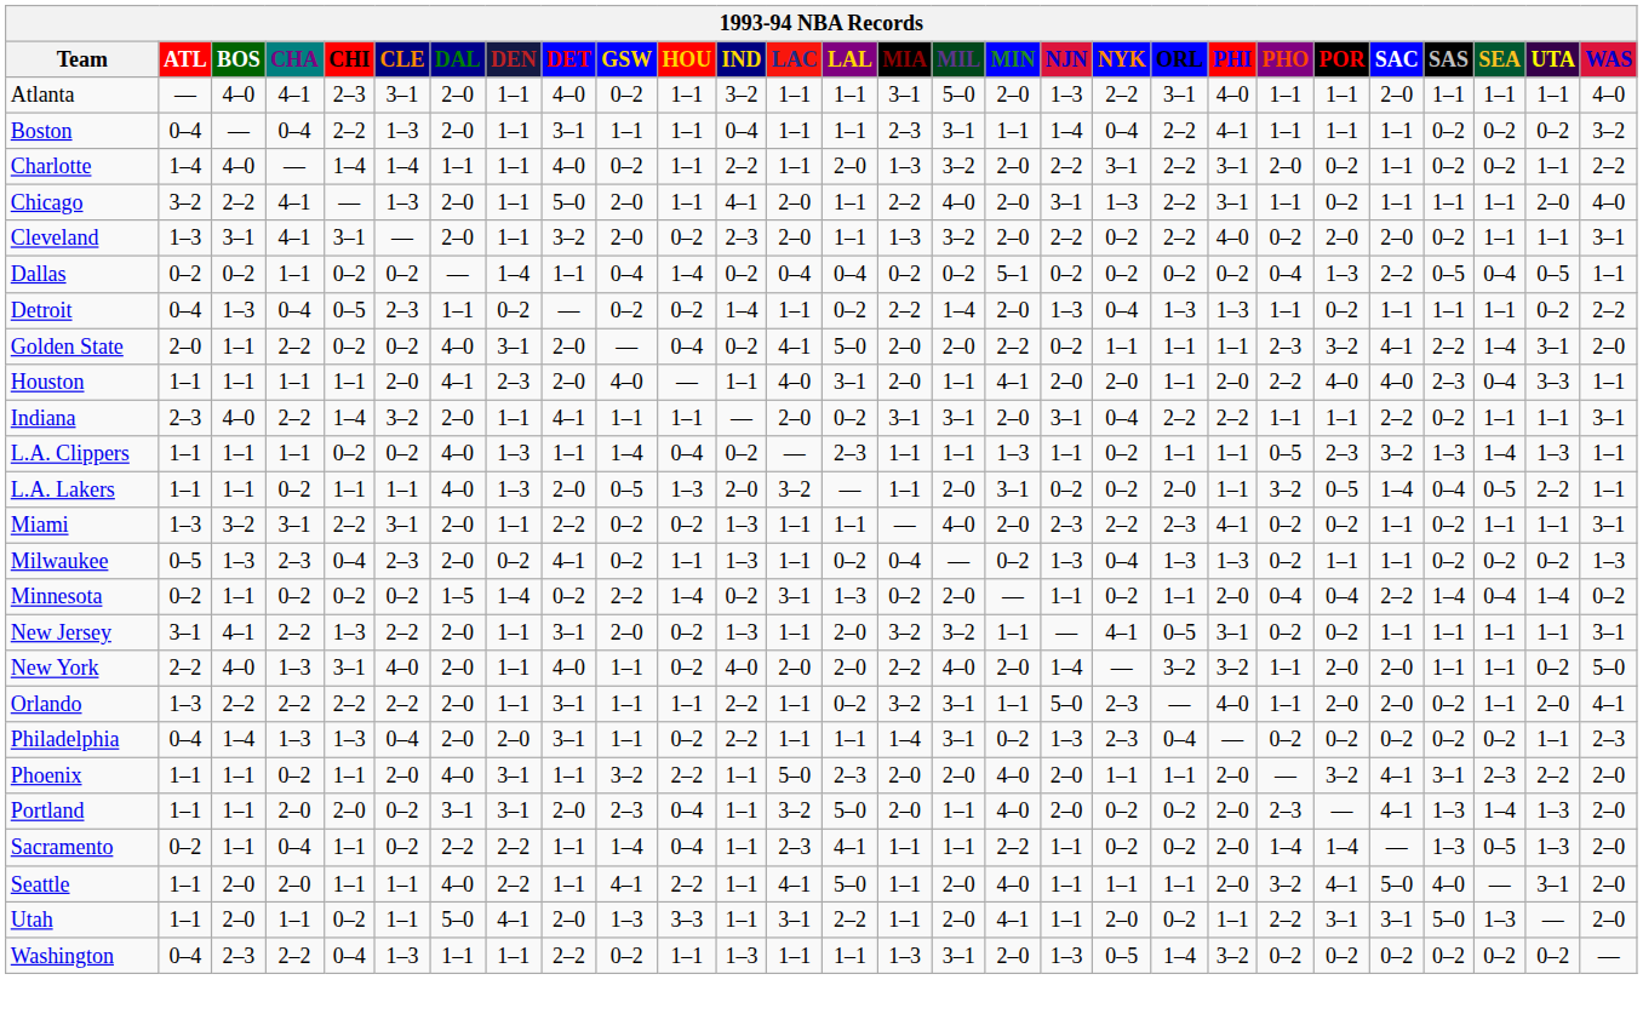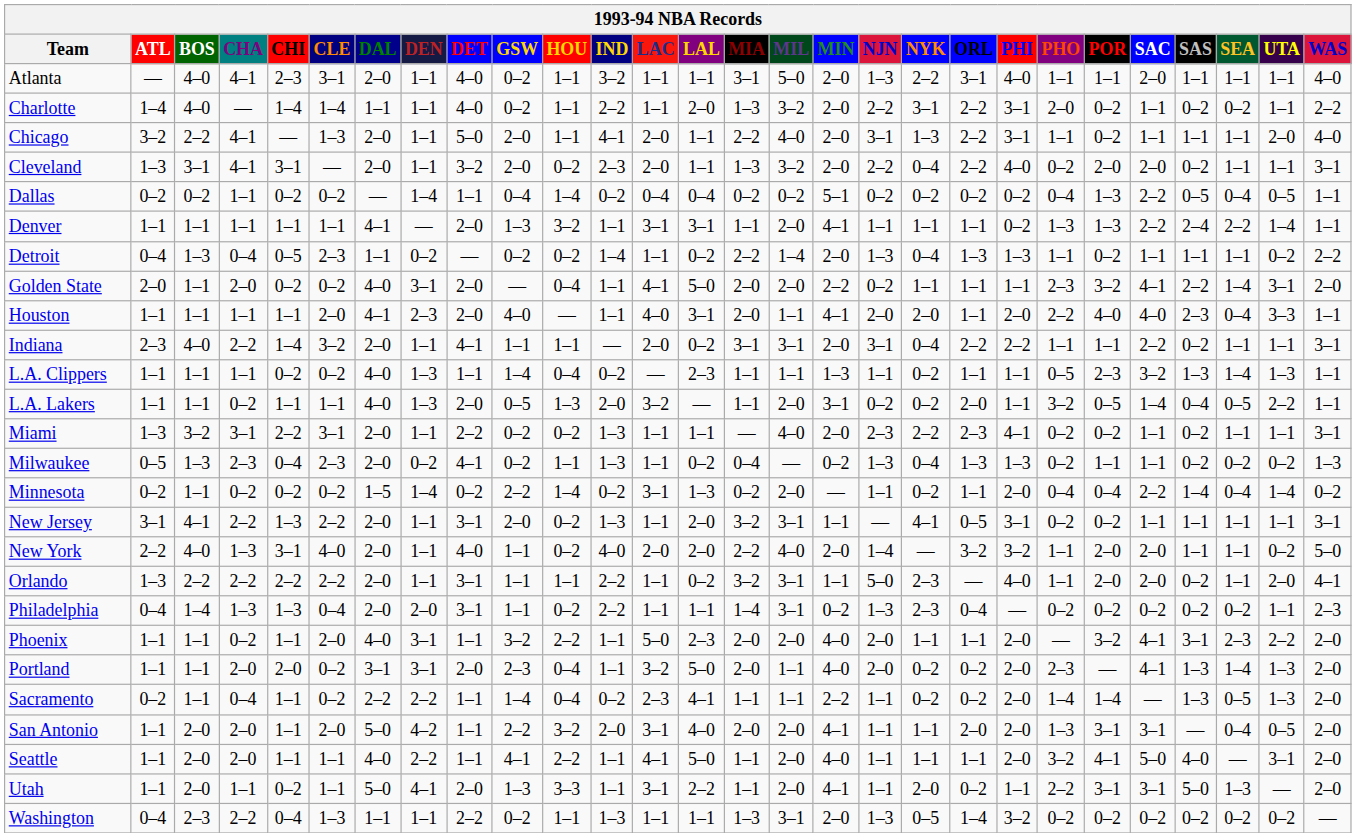 <table class="wikitable" style="font-size:95%; text-align:center;">
 <tr>
 <th colspan=28>1993-94 NBA Records</th>
 </tr>
 <tr>
 <th width=100>Team</th>
 <th style="background:#FF0000;color:#FFFFFF;width=35">ATL</th>
 <th style="background:#006400;color:#FFFFFF;width=35">BOS</th>
 <th style="background:#008080;color:#800080;width=35">CHA</th>
 <th style="background:#FF0000;color:#000000;width=35">CHI</th>
 <th style="background:#000080;color:#FF8C00;width=35">CLE</th>
 <th style="background:#00008B;color:#008000;width=35">DAL</th>
 <th style="background:#141A44;color:#BC2224;width=35">DEN</th>
 <th style="background:#0000FF;color:#FF0000;width=35">DET</th>
 <th style="background:#0000FF;color:#FFD700;width=35">GSW</th>
 <th style="background:#FF0000;color:#FFD700;width=35">HOU</th>
 <th style="background:#000080;color:#FFD700;width=35">IND</th>
 <th style="background:#F9160D;color:#1A2E8B;width=35">LAC</th>
 <th style="background:#800080;color:#FFD700;width=35">LAL</th>
 <th style="background:#000000;color:#8B0000;width=35">MIA</th>
 <th style="background:#00471B;color:#5C378A;width=35">MIL</th>
 <th style="background:#0000FF;color:#228B22;width=35">MIN</th>
 <th style="background:#DC143C;color:#0000CD;width=35">NJN</th>
 <th style="background:#0000FF;color:#FF8C00;width=35">NYK</th>
 <th style="background:#0000FF;color:#000000;width=35">ORL</th>
 <th style="background:#FF0000;color:#0000FF;width=35">PHI</th>
 <th style="background:#800080;color:#FF4500;width=35">PHO</th>
 <th style="background:#000000;color:#FF0000;width=35">POR</th>
 <th style="background:#0000FF;color:#FFFFFF;width=35">SAC</th>
 <th style="background:#000000;color:#C0C0C0;width=35">SAS</th>
 <th style="background:#005831;color:#FFC322;width=35">SEA</th>
 <th style="background:#36004A;color:#FFFF00;width=35">UTA</th>
 <th style="background:#DC143C;color:#0000CD;width=35">WAS</th>
 </tr>
 <tr>
 <td style="text-align:left;">Atlanta</td>
 <td>—</td>
 <td>4–0</td>
 <td>4–1</td>
 <td>2–3</td>
 <td>3–1</td>
 <td>2–0</td>
 <td>1–1</td>
 <td>4–0</td>
 <td>0–2</td>
 <td>1–1</td>
 <td>3–2</td>
 <td>1–1</td>
 <td>1–1</td>
 <td>3–1</td>
 <td>5–0</td>
 <td>2–0</td>
 <td>1–3</td>
 <td>2–2</td>
 <td>3–1</td>
 <td>4–0</td>
 <td>1–1</td>
 <td>1–1</td>
 <td>2–0</td>
 <td>1–1</td>
 <td>1–1</td>
 <td>1–1</td>
 <td>4–0</td>
-</tr>
-<tr>
-<td style="text-align:left;"><a href='#'>Boston</a></td>
-<td>0–4</td>
-<td>—</td>
-<td>0–4</td>
-<td>2–2</td>
-<td>1–3</td>
-<td>2–0</td>
-<td>1–1</td>
-<td>3–1</td>
-<td>1–1</td>
-<td>1–1</td>
-<td>0–4</td>
-<td>1–1</td>
-<td>1–1</td>
-<td>2–3</td>
-<td>3–1</td>
-<td>1–1</td>
-<td>1–4</td>
-<td>0–4</td>
-<td>2–2</td>
-<td>4–1</td>
-<td>1–1</td>
-<td>1–1</td>
-<td>1–1</td>
-<td>0–2</td>
-<td>0–2</td>
-<td>0–2</td>
-<td>3–2</td>
 </tr>
 <tr>
 <td style="text-align:left;"><a href='#'>Charlotte</a></td>
 <td>1–4</td>
 <td>4–0</td>
 <td>—</td>
 <td>1–4</td>
 <td>1–4</td>
 <td>1–1</td>
 <td>1–1</td>
 <td>4–0</td>
 <td>0–2</td>
 <td>1–1</td>
 <td>2–2</td>
 <td>1–1</td>
 <td>2–0</td>
 <td>1–3</td>
 <td>3–2</td>
 <td>2–0</td>
 <td>2–2</td>
 <td>3–1</td>
 <td>2–2</td>
 <td>3–1</td>
 <td>2–0</td>
 <td>0–2</td>
 <td>1–1</td>
 <td>0–2</td>
 <td>0–2</td>
 <td>1–1</td>
 <td>2–2</td>
 </tr>
 <tr>
 <td style="text-align:left;"><a href='#'>Chicago</a></td>
 <td>3–2</td>
 <td>2–2</td>
 <td>4–1</td>
 <td>—</td>
 <td>1–3</td>
 <td>2–0</td>
 <td>1–1</td>
 <td>5–0</td>
 <td>2–0</td>
 <td>1–1</td>
 <td>4–1</td>
 <td>2–0</td>
 <td>1–1</td>
 <td>2–2</td>
 <td>4–0</td>
 <td>2–0</td>
 <td>3–1</td>
 <td>1–3</td>
 <td>2–2</td>
 <td>3–1</td>
 <td>1–1</td>
 <td>0–2</td>
 <td>1–1</td>
 <td>1–1</td>
 <td>1–1</td>
 <td>2–0</td>
 <td>4–0</td>
 </tr>
 <tr>
 <td style="text-align:left;"><a href='#'>Cleveland</a></td>
 <td>1–3</td>
 <td>3–1</td>
 <td>4–1</td>
 <td>3–1</td>
 <td>—</td>
 <td>2–0</td>
 <td>1–1</td>
 <td>3–2</td>
 <td>2–0</td>
 <td>0–2</td>
 <td>2–3</td>
 <td>2–0</td>
 <td>1–1</td>
 <td>1–3</td>
 <td>3–2</td>
 <td>2–0</td>
 <td>2–2</td>
-<td>0–2</td>
+<td>0–4</td>
 <td>2–2</td>
 <td>4–0</td>
 <td>0–2</td>
 <td>2–0</td>
 <td>2–0</td>
 <td>0–2</td>
 <td>1–1</td>
 <td>1–1</td>
 <td>3–1</td>
 </tr>
 <tr>
 <td style="text-align:left;"><a href='#'>Dallas</a></td>
 <td>0–2</td>
 <td>0–2</td>
 <td>1–1</td>
 <td>0–2</td>
 <td>0–2</td>
 <td>—</td>
 <td>1–4</td>
 <td>1–1</td>
 <td>0–4</td>
 <td>1–4</td>
 <td>0–2</td>
 <td>0–4</td>
 <td>0–4</td>
 <td>0–2</td>
 <td>0–2</td>
 <td>5–1</td>
 <td>0–2</td>
 <td>0–2</td>
 <td>0–2</td>
 <td>0–2</td>
 <td>0–4</td>
 <td>1–3</td>
 <td>2–2</td>
 <td>0–5</td>
 <td>0–4</td>
 <td>0–5</td>
 <td>1–1</td>
 </tr>
 <tr>
+<td style="text-align:left;"><a href='#'>Denver</a></td>
+<td>1–1</td>
+<td>1–1</td>
+<td>1–1</td>
+<td>1–1</td>
+<td>1–1</td>
+<td>4–1</td>
+<td>—</td>
+<td>2–0</td>
+<td>1–3</td>
+<td>3–2</td>
+<td>1–1</td>
+<td>3–1</td>
+<td>3–1</td>
+<td>1–1</td>
+<td>2–0</td>
+<td>4–1</td>
+<td>1–1</td>
+<td>1–1</td>
+<td>1–1</td>
+<td>0–2</td>
+<td>1–3</td>
+<td>1–3</td>
+<td>2–2</td>
+<td>2–4</td>
+<td>2–2</td>
+<td>1–4</td>
+<td>1–1</td>
+</tr>
+<tr>
 <td style="text-align:left;"><a href='#'>Detroit</a></td>
 <td>0–4</td>
 <td>1–3</td>
 <td>0–4</td>
 <td>0–5</td>
 <td>2–3</td>
 <td>1–1</td>
 <td>0–2</td>
 <td>—</td>
 <td>0–2</td>
 <td>0–2</td>
 <td>1–4</td>
 <td>1–1</td>
 <td>0–2</td>
 <td>2–2</td>
 <td>1–4</td>
 <td>2–0</td>
 <td>1–3</td>
 <td>0–4</td>
 <td>1–3</td>
 <td>1–3</td>
 <td>1–1</td>
 <td>0–2</td>
 <td>1–1</td>
 <td>1–1</td>
 <td>1–1</td>
 <td>0–2</td>
 <td>2–2</td>
 </tr>
 <tr>
 <td style="text-align:left;"><a href='#'>Golden State</a></td>
 <td>2–0</td>
 <td>1–1</td>
-<td>2–2</td>
+<td>2–0</td>
 <td>0–2</td>
 <td>0–2</td>
 <td>4–0</td>
 <td>3–1</td>
 <td>2–0</td>
 <td>—</td>
 <td>0–4</td>
-<td>0–2</td>
+<td>1–1</td>
 <td>4–1</td>
 <td>5–0</td>
 <td>2–0</td>
 <td>2–0</td>
 <td>2–2</td>
 <td>0–2</td>
 <td>1–1</td>
 <td>1–1</td>
 <td>1–1</td>
 <td>2–3</td>
 <td>3–2</td>
 <td>4–1</td>
 <td>2–2</td>
 <td>1–4</td>
 <td>3–1</td>
 <td>2–0</td>
 </tr>
 <tr>
 <td style="text-align:left;"><a href='#'>Houston</a></td>
 <td>1–1</td>
 <td>1–1</td>
 <td>1–1</td>
 <td>1–1</td>
 <td>2–0</td>
 <td>4–1</td>
 <td>2–3</td>
 <td>2–0</td>
 <td>4–0</td>
 <td>—</td>
 <td>1–1</td>
 <td>4–0</td>
 <td>3–1</td>
 <td>2–0</td>
 <td>1–1</td>
 <td>4–1</td>
 <td>2–0</td>
 <td>2–0</td>
 <td>1–1</td>
 <td>2–0</td>
 <td>2–2</td>
 <td>4–0</td>
 <td>4–0</td>
 <td>2–3</td>
 <td>0–4</td>
 <td>3–3</td>
 <td>1–1</td>
 </tr>
 <tr>
 <td style="text-align:left;"><a href='#'>Indiana</a></td>
 <td>2–3</td>
 <td>4–0</td>
 <td>2–2</td>
 <td>1–4</td>
 <td>3–2</td>
 <td>2–0</td>
 <td>1–1</td>
 <td>4–1</td>
 <td>1–1</td>
 <td>1–1</td>
 <td>—</td>
 <td>2–0</td>
 <td>0–2</td>
 <td>3–1</td>
 <td>3–1</td>
 <td>2–0</td>
 <td>3–1</td>
 <td>0–4</td>
 <td>2–2</td>
 <td>2–2</td>
 <td>1–1</td>
 <td>1–1</td>
 <td>2–2</td>
 <td>0–2</td>
 <td>1–1</td>
 <td>1–1</td>
 <td>3–1</td>
 </tr>
 <tr>
 <td style="text-align:left;"><a href='#'>L.A. Clippers</a></td>
 <td>1–1</td>
 <td>1–1</td>
 <td>1–1</td>
 <td>0–2</td>
 <td>0–2</td>
 <td>4–0</td>
 <td>1–3</td>
 <td>1–1</td>
 <td>1–4</td>
 <td>0–4</td>
 <td>0–2</td>
 <td>—</td>
 <td>2–3</td>
 <td>1–1</td>
 <td>1–1</td>
 <td>1–3</td>
 <td>1–1</td>
 <td>0–2</td>
 <td>1–1</td>
 <td>1–1</td>
 <td>0–5</td>
 <td>2–3</td>
 <td>3–2</td>
 <td>1–3</td>
 <td>1–4</td>
 <td>1–3</td>
 <td>1–1</td>
 </tr>
 <tr>
 <td style="text-align:left;"><a href='#'>L.A. Lakers</a></td>
 <td>1–1</td>
 <td>1–1</td>
 <td>0–2</td>
 <td>1–1</td>
 <td>1–1</td>
 <td>4–0</td>
 <td>1–3</td>
 <td>2–0</td>
 <td>0–5</td>
 <td>1–3</td>
 <td>2–0</td>
 <td>3–2</td>
 <td>—</td>
 <td>1–1</td>
 <td>2–0</td>
 <td>3–1</td>
 <td>0–2</td>
 <td>0–2</td>
 <td>2–0</td>
 <td>1–1</td>
 <td>3–2</td>
 <td>0–5</td>
 <td>1–4</td>
 <td>0–4</td>
 <td>0–5</td>
 <td>2–2</td>
 <td>1–1</td>
 </tr>
 <tr>
 <td style="text-align:left;"><a href='#'>Miami</a></td>
 <td>1–3</td>
 <td>3–2</td>
 <td>3–1</td>
 <td>2–2</td>
 <td>3–1</td>
 <td>2–0</td>
 <td>1–1</td>
 <td>2–2</td>
 <td>0–2</td>
 <td>0–2</td>
 <td>1–3</td>
 <td>1–1</td>
 <td>1–1</td>
 <td>—</td>
 <td>4–0</td>
 <td>2–0</td>
 <td>2–3</td>
 <td>2–2</td>
 <td>2–3</td>
 <td>4–1</td>
 <td>0–2</td>
 <td>0–2</td>
 <td>1–1</td>
 <td>0–2</td>
 <td>1–1</td>
 <td>1–1</td>
 <td>3–1</td>
 </tr>
 <tr>
 <td style="text-align:left;"><a href='#'>Milwaukee</a></td>
 <td>0–5</td>
 <td>1–3</td>
 <td>2–3</td>
 <td>0–4</td>
 <td>2–3</td>
 <td>2–0</td>
 <td>0–2</td>
 <td>4–1</td>
 <td>0–2</td>
 <td>1–1</td>
 <td>1–3</td>
 <td>1–1</td>
 <td>0–2</td>
 <td>0–4</td>
 <td>—</td>
 <td>0–2</td>
 <td>1–3</td>
 <td>0–4</td>
 <td>1–3</td>
 <td>1–3</td>
 <td>0–2</td>
 <td>1–1</td>
 <td>1–1</td>
 <td>0–2</td>
 <td>0–2</td>
 <td>0–2</td>
 <td>1–3</td>
 </tr>
 <tr>
 <td style="text-align:left;"><a href='#'>Minnesota</a></td>
 <td>0–2</td>
 <td>1–1</td>
 <td>0–2</td>
 <td>0–2</td>
 <td>0–2</td>
 <td>1–5</td>
 <td>1–4</td>
 <td>0–2</td>
 <td>2–2</td>
 <td>1–4</td>
 <td>0–2</td>
 <td>3–1</td>
 <td>1–3</td>
 <td>0–2</td>
 <td>2–0</td>
 <td>—</td>
 <td>1–1</td>
 <td>0–2</td>
 <td>1–1</td>
 <td>2–0</td>
 <td>0–4</td>
 <td>0–4</td>
 <td>2–2</td>
 <td>1–4</td>
 <td>0–4</td>
 <td>1–4</td>
 <td>0–2</td>
 </tr>
 <tr>
 <td style="text-align:left;"><a href='#'>New Jersey</a></td>
 <td>3–1</td>
 <td>4–1</td>
 <td>2–2</td>
 <td>1–3</td>
 <td>2–2</td>
 <td>2–0</td>
 <td>1–1</td>
 <td>3–1</td>
 <td>2–0</td>
 <td>0–2</td>
 <td>1–3</td>
 <td>1–1</td>
 <td>2–0</td>
 <td>3–2</td>
-<td>3–2</td>
+<td>3–1</td>
 <td>1–1</td>
 <td>—</td>
 <td>4–1</td>
 <td>0–5</td>
 <td>3–1</td>
 <td>0–2</td>
 <td>0–2</td>
 <td>1–1</td>
 <td>1–1</td>
 <td>1–1</td>
 <td>1–1</td>
 <td>3–1</td>
 </tr>
 <tr>
 <td style="text-align:left;"><a href='#'>New York</a></td>
 <td>2–2</td>
 <td>4–0</td>
 <td>1–3</td>
 <td>3–1</td>
 <td>4–0</td>
 <td>2–0</td>
 <td>1–1</td>
 <td>4–0</td>
 <td>1–1</td>
 <td>0–2</td>
 <td>4–0</td>
 <td>2–0</td>
 <td>2–0</td>
 <td>2–2</td>
 <td>4–0</td>
 <td>2–0</td>
 <td>1–4</td>
 <td>—</td>
 <td>3–2</td>
 <td>3–2</td>
 <td>1–1</td>
 <td>2–0</td>
 <td>2–0</td>
 <td>1–1</td>
 <td>1–1</td>
 <td>0–2</td>
 <td>5–0</td>
 </tr>
 <tr>
 <td style="text-align:left;"><a href='#'>Orlando</a></td>
 <td>1–3</td>
 <td>2–2</td>
 <td>2–2</td>
 <td>2–2</td>
 <td>2–2</td>
 <td>2–0</td>
 <td>1–1</td>
 <td>3–1</td>
 <td>1–1</td>
 <td>1–1</td>
 <td>2–2</td>
 <td>1–1</td>
 <td>0–2</td>
 <td>3–2</td>
 <td>3–1</td>
 <td>1–1</td>
 <td>5–0</td>
 <td>2–3</td>
 <td>—</td>
 <td>4–0</td>
 <td>1–1</td>
 <td>2–0</td>
 <td>2–0</td>
 <td>0–2</td>
 <td>1–1</td>
 <td>2–0</td>
 <td>4–1</td>
 </tr>
 <tr>
 <td style="text-align:left;"><a href='#'>Philadelphia</a></td>
 <td>0–4</td>
 <td>1–4</td>
 <td>1–3</td>
 <td>1–3</td>
 <td>0–4</td>
 <td>2–0</td>
 <td>2–0</td>
 <td>3–1</td>
 <td>1–1</td>
 <td>0–2</td>
 <td>2–2</td>
 <td>1–1</td>
 <td>1–1</td>
 <td>1–4</td>
 <td>3–1</td>
 <td>0–2</td>
 <td>1–3</td>
 <td>2–3</td>
 <td>0–4</td>
 <td>—</td>
 <td>0–2</td>
 <td>0–2</td>
 <td>0–2</td>
 <td>0–2</td>
 <td>0–2</td>
 <td>1–1</td>
 <td>2–3</td>
 </tr>
 <tr>
 <td style="text-align:left;"><a href='#'>Phoenix</a></td>
 <td>1–1</td>
 <td>1–1</td>
 <td>0–2</td>
 <td>1–1</td>
 <td>2–0</td>
 <td>4–0</td>
 <td>3–1</td>
 <td>1–1</td>
 <td>3–2</td>
 <td>2–2</td>
 <td>1–1</td>
 <td>5–0</td>
 <td>2–3</td>
 <td>2–0</td>
 <td>2–0</td>
 <td>4–0</td>
 <td>2–0</td>
 <td>1–1</td>
 <td>1–1</td>
 <td>2–0</td>
 <td>—</td>
 <td>3–2</td>
 <td>4–1</td>
 <td>3–1</td>
 <td>2–3</td>
 <td>2–2</td>
 <td>2–0</td>
 </tr>
 <tr>
 <td style="text-align:left;"><a href='#'>Portland</a></td>
 <td>1–1</td>
 <td>1–1</td>
 <td>2–0</td>
 <td>2–0</td>
 <td>0–2</td>
 <td>3–1</td>
 <td>3–1</td>
 <td>2–0</td>
 <td>2–3</td>
 <td>0–4</td>
 <td>1–1</td>
 <td>3–2</td>
 <td>5–0</td>
 <td>2–0</td>
 <td>1–1</td>
 <td>4–0</td>
 <td>2–0</td>
 <td>0–2</td>
 <td>0–2</td>
 <td>2–0</td>
 <td>2–3</td>
 <td>—</td>
 <td>4–1</td>
 <td>1–3</td>
 <td>1–4</td>
 <td>1–3</td>
 <td>2–0</td>
 </tr>
 <tr>
 <td style="text-align:left;"><a href='#'>Sacramento</a></td>
 <td>0–2</td>
 <td>1–1</td>
 <td>0–4</td>
 <td>1–1</td>
 <td>0–2</td>
 <td>2–2</td>
 <td>2–2</td>
 <td>1–1</td>
 <td>1–4</td>
 <td>0–4</td>
-<td>1–1</td>
+<td>0–2</td>
 <td>2–3</td>
 <td>4–1</td>
 <td>1–1</td>
 <td>1–1</td>
 <td>2–2</td>
 <td>1–1</td>
 <td>0–2</td>
 <td>0–2</td>
 <td>2–0</td>
 <td>1–4</td>
 <td>1–4</td>
 <td>—</td>
 <td>1–3</td>
 <td>0–5</td>
 <td>1–3</td>
+<td>2–0</td>
+</tr>
+<tr>
+<td style="text-align:left;"><a href='#'>San Antonio</a></td>
+<td>1–1</td>
+<td>2–0</td>
+<td>2–0</td>
+<td>1–1</td>
+<td>2–0</td>
+<td>5–0</td>
+<td>4–2</td>
+<td>1–1</td>
+<td>2–2</td>
+<td>3–2</td>
+<td>2–0</td>
+<td>3–1</td>
+<td>4–0</td>
+<td>2–0</td>
+<td>2–0</td>
+<td>4–1</td>
+<td>1–1</td>
+<td>1–1</td>
+<td>2–0</td>
+<td>2–0</td>
+<td>1–3</td>
+<td>3–1</td>
+<td>3–1</td>
+<td>—</td>
+<td>0–4</td>
+<td>0–5</td>
 <td>2–0</td>
 </tr>
 <tr>
 <td style="text-align:left;"><a href='#'>Seattle</a></td>
 <td>1–1</td>
 <td>2–0</td>
 <td>2–0</td>
 <td>1–1</td>
 <td>1–1</td>
 <td>4–0</td>
 <td>2–2</td>
 <td>1–1</td>
 <td>4–1</td>
 <td>2–2</td>
 <td>1–1</td>
 <td>4–1</td>
 <td>5–0</td>
 <td>1–1</td>
 <td>2–0</td>
 <td>4–0</td>
 <td>1–1</td>
 <td>1–1</td>
 <td>1–1</td>
 <td>2–0</td>
 <td>3–2</td>
 <td>4–1</td>
 <td>5–0</td>
 <td>4–0</td>
 <td>—</td>
 <td>3–1</td>
 <td>2–0</td>
 </tr>
 <tr>
 <td style="text-align:left;"><a href='#'>Utah</a></td>
 <td>1–1</td>
 <td>2–0</td>
 <td>1–1</td>
 <td>0–2</td>
 <td>1–1</td>
 <td>5–0</td>
 <td>4–1</td>
 <td>2–0</td>
 <td>1–3</td>
 <td>3–3</td>
 <td>1–1</td>
 <td>3–1</td>
 <td>2–2</td>
 <td>1–1</td>
 <td>2–0</td>
 <td>4–1</td>
 <td>1–1</td>
 <td>2–0</td>
 <td>0–2</td>
 <td>1–1</td>
 <td>2–2</td>
 <td>3–1</td>
 <td>3–1</td>
 <td>5–0</td>
 <td>1–3</td>
 <td>—</td>
 <td>2–0</td>
 </tr>
 <tr>
 <td style="text-align:left;"><a href='#'>Washington</a></td>
 <td>0–4</td>
 <td>2–3</td>
 <td>2–2</td>
 <td>0–4</td>
 <td>1–3</td>
 <td>1–1</td>
 <td>1–1</td>
 <td>2–2</td>
 <td>0–2</td>
 <td>1–1</td>
 <td>1–3</td>
 <td>1–1</td>
 <td>1–1</td>
 <td>1–3</td>
 <td>3–1</td>
 <td>2–0</td>
 <td>1–3</td>
 <td>0–5</td>
 <td>1–4</td>
 <td>3–2</td>
 <td>0–2</td>
 <td>0–2</td>
 <td>0–2</td>
 <td>0–2</td>
 <td>0–2</td>
 <td>0–2</td>
 <td>—</td>
 </tr>
 </table>
